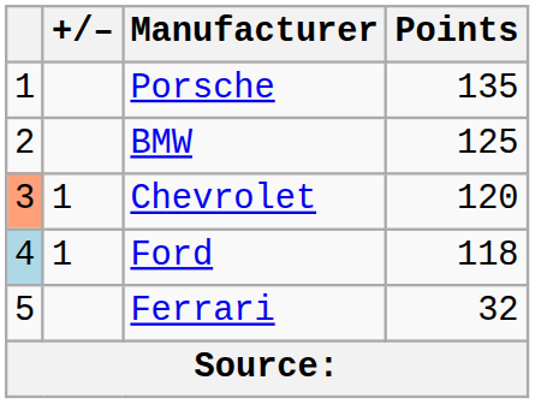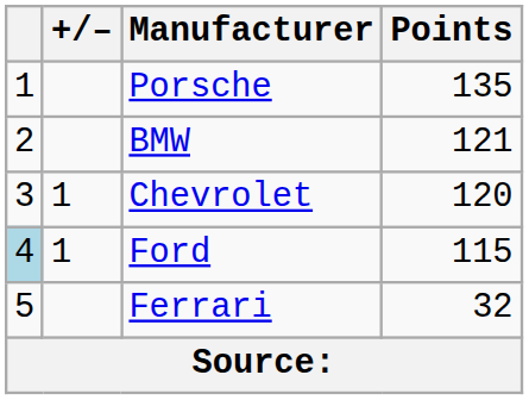 <table class="wikitable" style="font-size: 95%;">
 <tr>
 <th scope="col"></th>
 <th scope="col">+/–</th>
 <th scope="col">Manufacturer</th>
 <th scope="col">Points</th>
 </tr>
 <tr>
 <td align=center>1</td>
 <td align="left"></td>
 <td> <a href='#'>Porsche</a></td>
 <td align=right>135</td>
 </tr>
 <tr>
 <td align=center>2</td>
 <td align="left"></td>
 <td> <a href='#'>BMW</a></td>
-<td align=right>125</td>
+<td align=right>121</td>
 </tr>
 <tr>
-<td align=center style="background: lightsalmon;">3</td>
+<td align=center>3</td>
 <td align="left"> 1</td>
 <td> <a href='#'>Chevrolet</a></td>
 <td align=right>120</td>
 </tr>
 <tr>
 <td align=center style="background: lightblue;">4</td>
 <td align="left"> 1</td>
 <td> <a href='#'>Ford</a></td>
-<td align=right>118</td>
+<td align=right>115</td>
 </tr>
 <tr>
 <td align=center>5</td>
 <td align="left"></td>
 <td> <a href='#'>Ferrari</a></td>
 <td align=right>32</td>
 </tr>
 <tr>
 <th colspan=5>Source:</th>
 </tr>
 </table>
